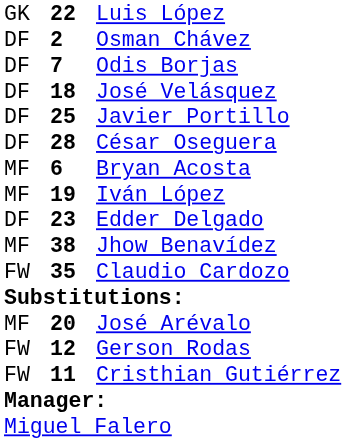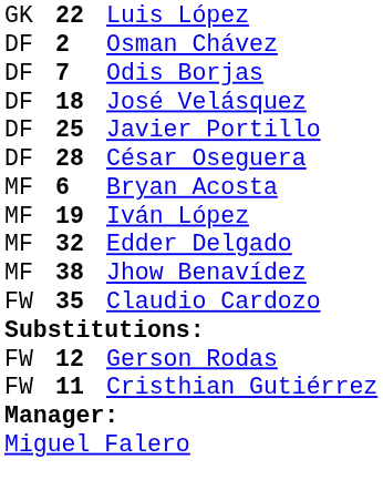 <table style = "font-size: 90%" cellspacing = "0" cellpadding = "0">
 <tr>
 <td colspan = 4></td>
 </tr>
 <tr>
 <th style="width:25px;"></th>
 <th style="width:25px;"></th>
 </tr>
 <tr>
 <td>GK</td>
 <td><strong>22</strong></td>
 <td> <a href='#'>Luis López</a></td>
 </tr>
 <tr>
 <td>DF</td>
 <td><strong>2</strong></td>
 <td> <a href='#'>Osman Chávez</a></td>
 </tr>
 <tr>
 <td>DF</td>
 <td><strong>7</strong></td>
 <td> <a href='#'>Odis Borjas</a></td>
 </tr>
 <tr>
 <td>DF</td>
 <td><strong>18</strong></td>
 <td> <a href='#'>José Velásquez</a></td>
 <td></td>
 <td></td>
 </tr>
 <tr>
 <td>DF</td>
 <td><strong>25</strong></td>
 <td> <a href='#'>Javier Portillo</a></td>
 <td></td>
 <td></td>
 </tr>
 <tr>
 <td>DF</td>
 <td><strong>28</strong></td>
 <td> <a href='#'>César Oseguera</a></td>
 </tr>
 <tr>
 <td>MF</td>
 <td><strong>6</strong></td>
 <td> <a href='#'>Bryan Acosta</a></td>
 </tr>
 <tr>
 <td>MF</td>
 <td><strong>19</strong></td>
 <td> <a href='#'>Iván López</a></td>
 <td></td>
 <td></td>
 </tr>
 <tr>
-<td>DF</td>
-<td><strong>23</strong></td>
+<td>MF</td>
+<td><strong>32</strong></td>
 <td> <a href='#'>Edder Delgado</a></td>
 <td></td>
 <td></td>
 </tr>
 <tr>
 <td>MF</td>
 <td><strong>38</strong></td>
 <td> <a href='#'>Jhow Benavídez</a></td>
 </tr>
 <tr>
 <td>FW</td>
 <td><strong>35</strong></td>
 <td> <a href='#'>Claudio Cardozo</a></td>
 <td></td>
 <td></td>
 </tr>
 <tr>
 <td colspan = 3><strong>Substitutions:</strong></td>
-</tr>
-<tr>
-<td>MF</td>
-<td><strong>20</strong></td>
-<td> <a href='#'>José Arévalo</a></td>
-<td></td>
-<td></td>
-<td></td>
-<td></td>
 </tr>
 <tr>
 <td>FW</td>
 <td><strong>12</strong></td>
 <td> <a href='#'>Gerson Rodas</a></td>
 <td></td>
 <td></td>
 </tr>
 <tr>
 <td>FW</td>
 <td><strong>11</strong></td>
 <td> <a href='#'>Cristhian Gutiérrez</a></td>
 <td></td>
 <td></td>
 </tr>
 <tr>
 <td colspan = 3><strong>Manager:</strong></td>
 </tr>
 <tr>
 <td colspan = 3> <a href='#'>Miguel Falero</a></td>
 </tr>
 </table>
